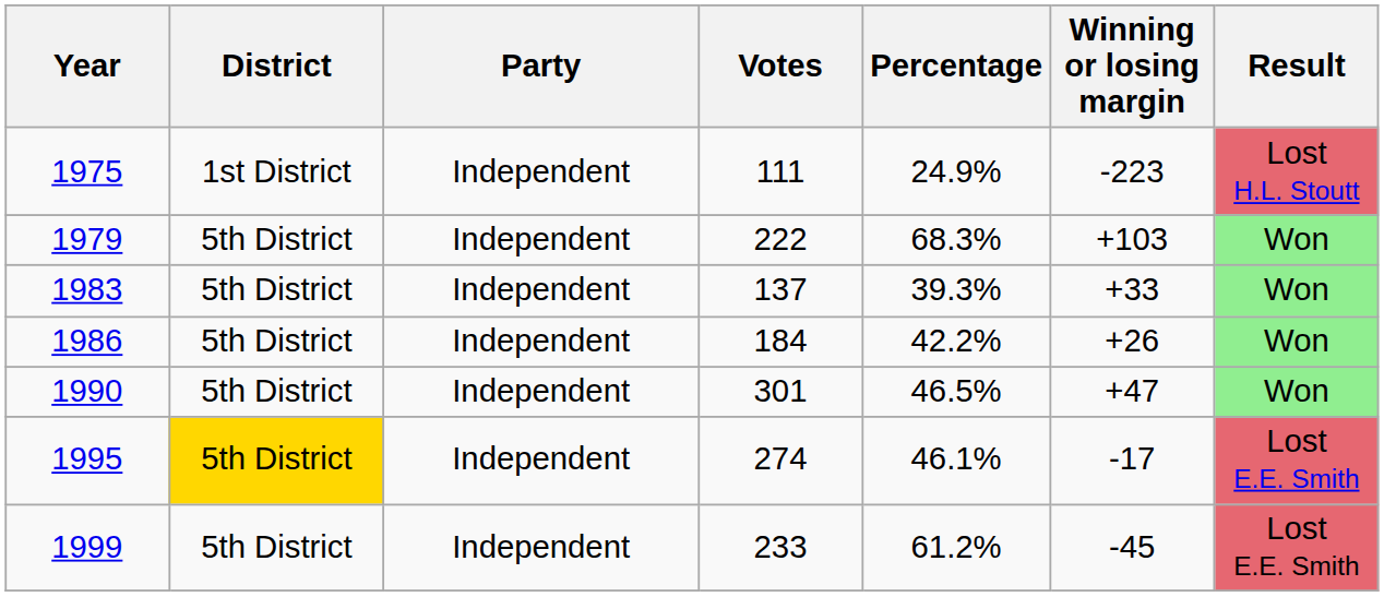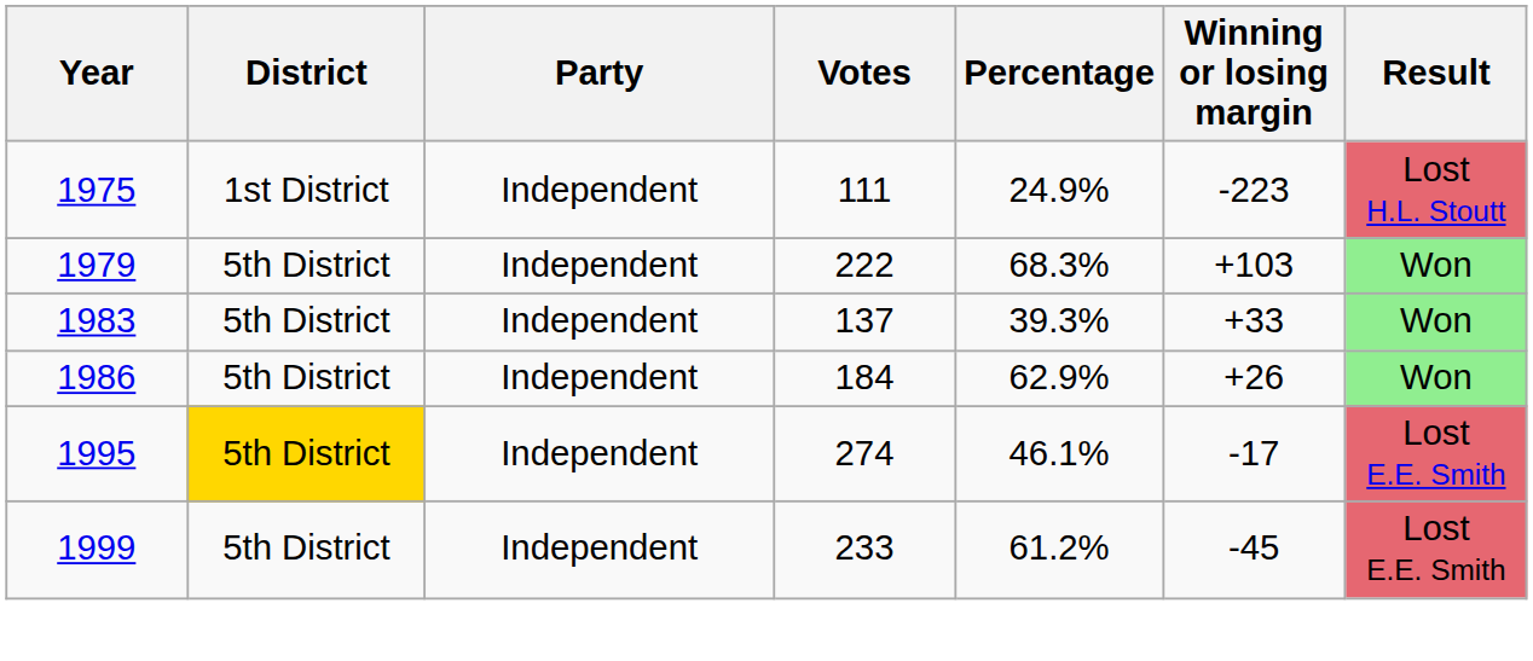 <table class="wikitable" style="margin: 1em auto 1em auto">
 <tr>
 <th align="center" width="75">Year</th>
 <th align="center" width="100">District</th>
 <th align="center" width="150">Party</th>
 <th align="center" width="75">Votes</th>
 <th align="center" width="75">Percentage</th>
 <th align="center" width="75">Winning or losing margin</th>
 <th align="center" width="75">Result</th>
 </tr>
 <tr>
 <td align="center"><a href='#'>1975</a></td>
 <td align="center">1st District</td>
 <td align="center">Independent</td>
 <td align="center">111</td>
 <td align="center">24.9%</td>
 <td align="center">-223</td>
 <td align="center" style="background: #E66771;">Lost<br><small><a href='#'>H.L. Stoutt</a></small></td>
 </tr>
 <tr>
 <td align="center"><a href='#'>1979</a></td>
 <td align="center">5th District</td>
 <td align="center">Independent</td>
 <td align="center">222</td>
 <td align="center">68.3%</td>
 <td align="center">+103</td>
 <td align="center" style="background: #90EE90;">Won</td>
 </tr>
 <tr>
 <td align="center"><a href='#'>1983</a></td>
 <td align="center">5th District</td>
 <td align="center">Independent</td>
 <td align="center">137</td>
 <td align="center">39.3%</td>
 <td align="center">+33</td>
 <td align="center" style="background: #90EE90;">Won</td>
 </tr>
 <tr>
 <td align="center"><a href='#'>1986</a></td>
 <td align="center">5th District</td>
 <td align="center">Independent</td>
 <td align="center">184</td>
-<td align="center">42.2%</td>
+<td align="center">62.9%</td>
 <td align="center">+26</td>
-<td align="center" style="background: #90EE90;">Won</td>
-</tr>
-<tr>
-<td align="center"><a href='#'>1990</a></td>
-<td align="center">5th District</td>
-<td align="center">Independent</td>
-<td align="center">301</td>
-<td align="center">46.5%</td>
-<td align="center">+47</td>
 <td align="center" style="background: #90EE90;">Won</td>
 </tr>
 <tr>
 <td align="center"><a href='#'>1995</a></td>
 <td align="center" style="background: gold;">5th District</td>
 <td align="center">Independent</td>
 <td align="center">274</td>
 <td align="center">46.1%</td>
 <td align="center">-17</td>
 <td align="center" style="background: #E66771;">Lost<br><small><a href='#'>E.E. Smith</a></small></td>
 </tr>
 <tr>
 <td align="center"><a href='#'>1999</a></td>
 <td align="center">5th District</td>
 <td align="center">Independent</td>
 <td align="center">233</td>
 <td align="center">61.2%</td>
 <td align="center">-45</td>
 <td align="center" style="background: #E66771;">Lost<br><small>E.E. Smith</small></td>
 </tr>
 </table>
